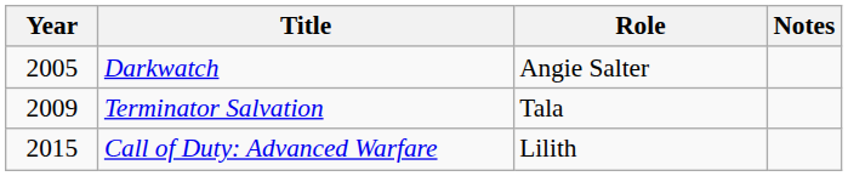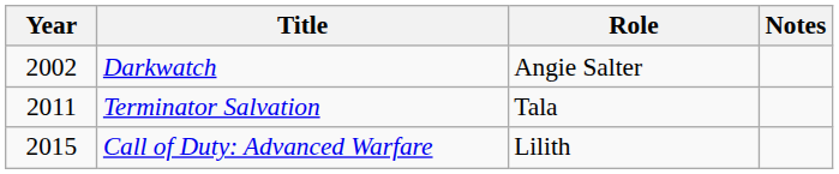 <table class="wikitable">
 <tr>
 <th style="width:50px;">Year</th>
 <th style="width:250px;">Title</th>
 <th style="width:150px;">Role</th>
 <th>Notes</th>
 </tr>
 <tr>
-<td style="text-align:center;">2005</td>
+<td style="text-align:center;">2002</td>
 <td><em><a href='#'>Darkwatch</a></em></td>
 <td>Angie Salter</td>
 <td></td>
 </tr>
 <tr>
-<td style="text-align:center;">2009</td>
+<td style="text-align:center;">2011</td>
 <td><em><a href='#'>Terminator Salvation</a></em></td>
 <td>Tala</td>
 <td></td>
 </tr>
 <tr>
 <td style="text-align:center;">2015</td>
 <td><em><a href='#'>Call of Duty: Advanced Warfare</a></em></td>
 <td>Lilith</td>
 <td></td>
 </tr>
 </table>
